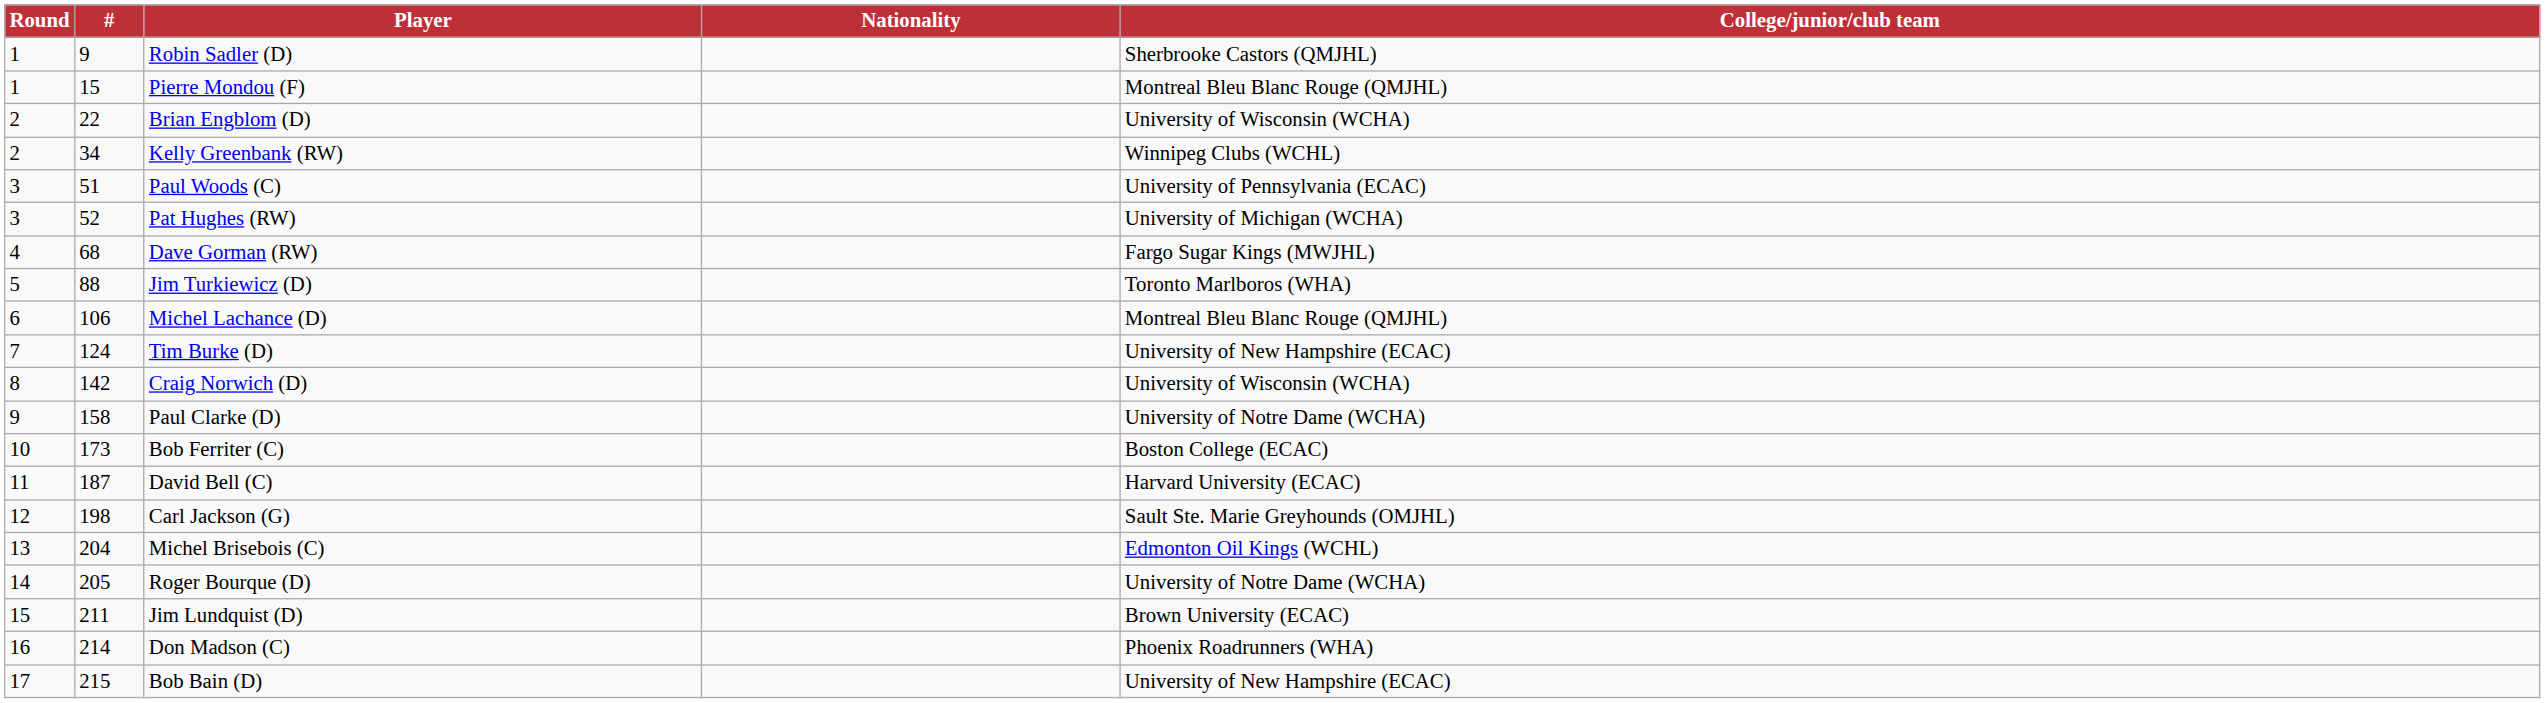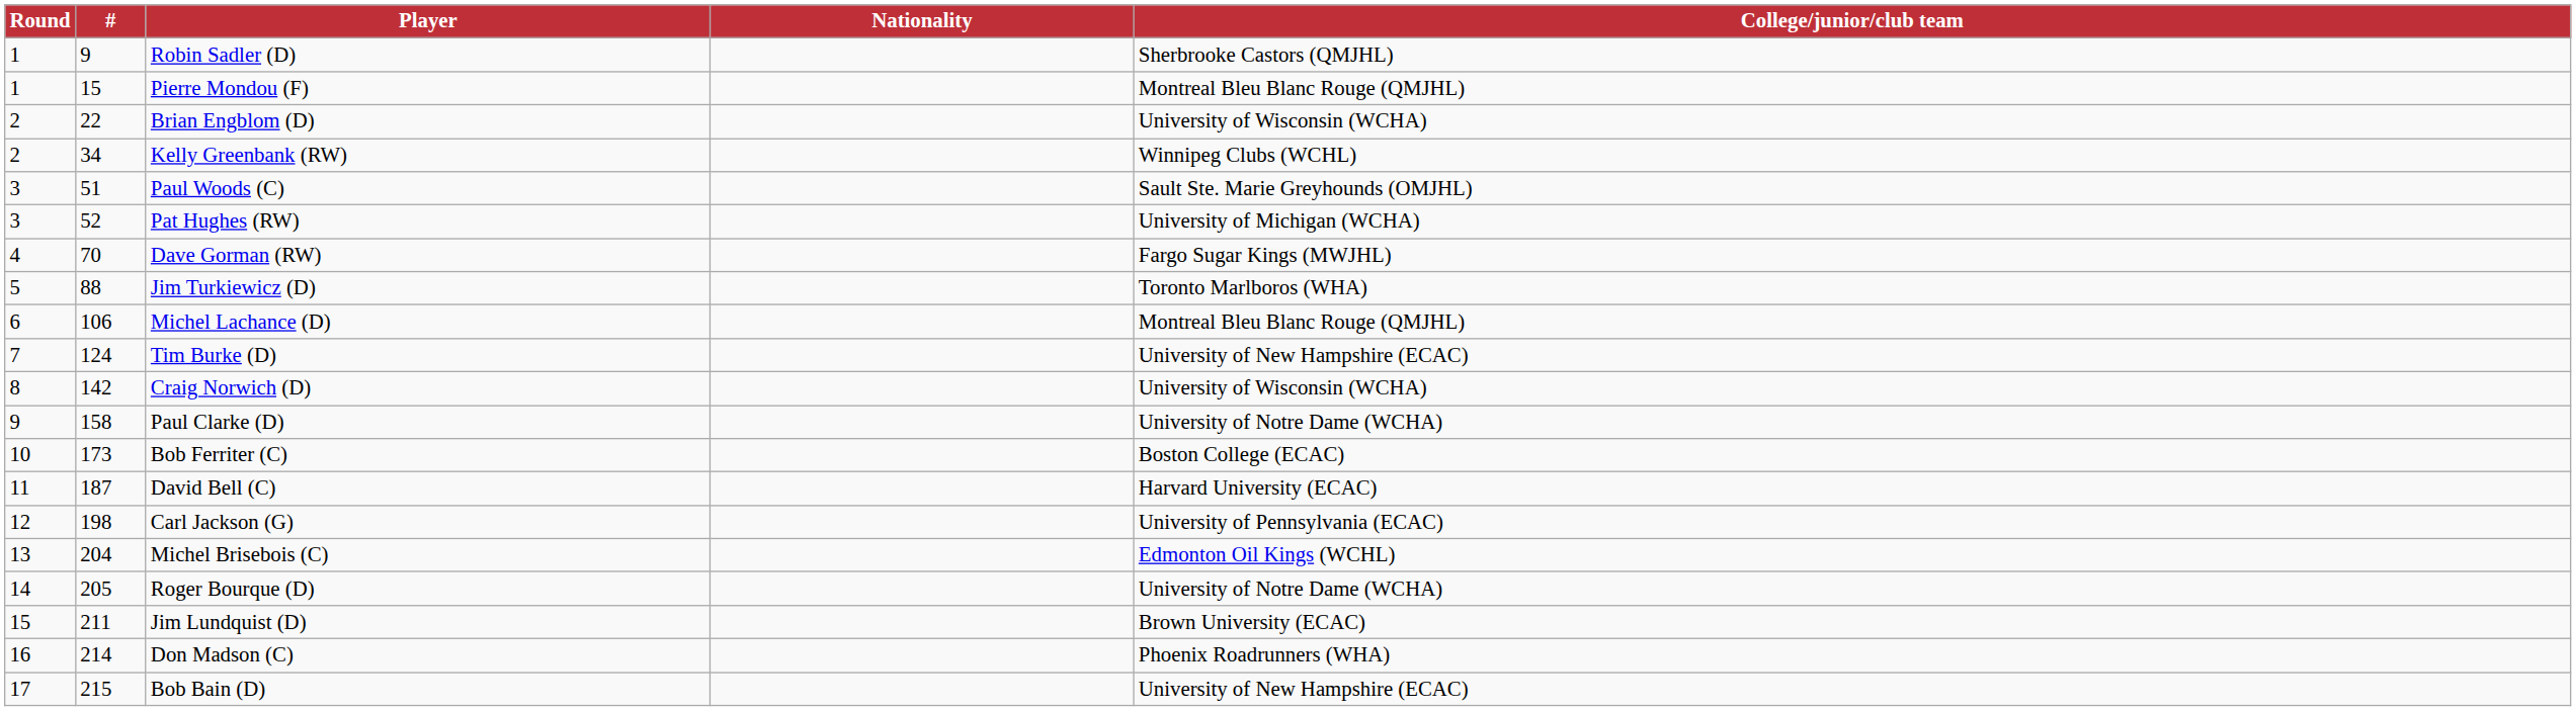 <table class="wikitable">
 <tr>
 <th style="background:#BF2F38; color:#FFFFFF" width="2.75%">Round</th>
 <th style="background:#BF2F38; color:#FFFFFF" width="2.75%">#</th>
 <th style="background:#BF2F38; color:#FFFFFF" width="22.0%">Player</th>
 <th style="background:#BF2F38; color:#FFFFFF" width="16.5%">Nationality</th>
 <th style="background:#BF2F38; color:#FFFFFF" width="100.0%">College/junior/club team</th>
 </tr>
 <tr>
 <td>1</td>
 <td>9</td>
 <td><a href='#'>Robin Sadler</a> (D)</td>
 <td></td>
 <td>Sherbrooke Castors (QMJHL)</td>
 </tr>
 <tr>
 <td>1</td>
 <td>15</td>
 <td><a href='#'>Pierre Mondou</a> (F)</td>
 <td></td>
 <td>Montreal Bleu Blanc Rouge (QMJHL)</td>
 </tr>
 <tr>
 <td>2</td>
 <td>22</td>
 <td><a href='#'>Brian Engblom</a> (D)</td>
 <td></td>
 <td>University of Wisconsin (WCHA)</td>
 </tr>
 <tr>
 <td>2</td>
 <td>34</td>
 <td><a href='#'>Kelly Greenbank</a> (RW)</td>
 <td></td>
 <td>Winnipeg Clubs (WCHL)</td>
 </tr>
 <tr>
 <td>3</td>
 <td>51</td>
 <td><a href='#'>Paul Woods</a> (C)</td>
 <td></td>
-<td>University of Pennsylvania (ECAC)</td>
+<td>Sault Ste. Marie Greyhounds (OMJHL)</td>
 </tr>
 <tr>
 <td>3</td>
 <td>52</td>
 <td><a href='#'>Pat Hughes</a> (RW)</td>
 <td></td>
 <td>University of Michigan (WCHA)</td>
 </tr>
 <tr>
 <td>4</td>
-<td>68</td>
+<td>70</td>
 <td><a href='#'>Dave Gorman</a> (RW)</td>
 <td></td>
 <td>Fargo Sugar Kings (MWJHL)</td>
 </tr>
 <tr>
 <td>5</td>
 <td>88</td>
 <td><a href='#'>Jim Turkiewicz</a> (D)</td>
 <td></td>
 <td>Toronto Marlboros (WHA)</td>
 </tr>
 <tr>
 <td>6</td>
 <td>106</td>
 <td><a href='#'>Michel Lachance</a> (D)</td>
 <td></td>
 <td>Montreal Bleu Blanc Rouge (QMJHL)</td>
 </tr>
 <tr>
 <td>7</td>
 <td>124</td>
 <td><a href='#'>Tim Burke</a> (D)</td>
 <td></td>
 <td>University of New Hampshire (ECAC)</td>
 </tr>
 <tr>
 <td>8</td>
 <td>142</td>
 <td><a href='#'>Craig Norwich</a> (D)</td>
 <td></td>
 <td>University of Wisconsin (WCHA)</td>
 </tr>
 <tr>
 <td>9</td>
 <td>158</td>
 <td>Paul Clarke (D)</td>
 <td></td>
 <td>University of Notre Dame (WCHA)</td>
 </tr>
 <tr>
 <td>10</td>
 <td>173</td>
 <td>Bob Ferriter (C)</td>
 <td></td>
 <td>Boston College (ECAC)</td>
 </tr>
 <tr>
 <td>11</td>
 <td>187</td>
 <td>David Bell (C)</td>
 <td></td>
 <td>Harvard University (ECAC)</td>
 </tr>
 <tr>
 <td>12</td>
 <td>198</td>
 <td>Carl Jackson (G)</td>
 <td></td>
-<td>Sault Ste. Marie Greyhounds (OMJHL)</td>
+<td>University of Pennsylvania (ECAC)</td>
 </tr>
 <tr>
 <td>13</td>
 <td>204</td>
 <td>Michel Brisebois (C)</td>
 <td></td>
 <td><a href='#'>Edmonton Oil Kings</a> (WCHL)</td>
 </tr>
 <tr>
 <td>14</td>
 <td>205</td>
 <td>Roger Bourque (D)</td>
 <td></td>
 <td>University of Notre Dame (WCHA)</td>
 </tr>
 <tr>
 <td>15</td>
 <td>211</td>
 <td>Jim Lundquist (D)</td>
 <td></td>
 <td>Brown University (ECAC)</td>
 </tr>
 <tr>
 <td>16</td>
 <td>214</td>
 <td>Don Madson (C)</td>
 <td></td>
 <td>Phoenix Roadrunners (WHA)</td>
 </tr>
 <tr>
 <td>17</td>
 <td>215</td>
 <td>Bob Bain (D)</td>
 <td></td>
 <td>University of New Hampshire (ECAC)</td>
 </tr>
 </table>
